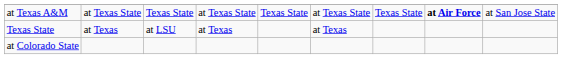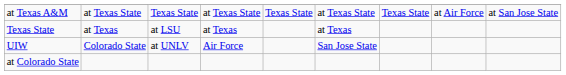 <table class="wikitable">
 <tr>
 </tr>
 <tr>
 <td>at <a href='#'>Texas A&M</a></td>
 <td>at <a href='#'>Texas State</a></td>
 <td><a href='#'>Texas State</a></td>
 <td>at <a href='#'>Texas State</a></td>
 <td><a href='#'>Texas State</a></td>
 <td>at <a href='#'>Texas State</a></td>
 <td><a href='#'>Texas State</a></td>
-<td><strong>at <a href='#'>Air Force</a></strong></td>
+<td>at <a href='#'>Air Force</a></td>
 <td>at <a href='#'>San Jose State</a></td>
 </tr>
 <tr>
 <td><a href='#'>Texas State</a></td>
 <td>at <a href='#'>Texas</a></td>
 <td>at <a href='#'>LSU</a></td>
 <td>at <a href='#'>Texas</a></td>
 <td></td>
 <td>at <a href='#'>Texas</a></td>
+<td></td>
+<td></td>
+<td></td>
+</tr>
+<tr>
+<td><a href='#'>UIW</a></td>
+<td><a href='#'>Colorado State</a></td>
+<td>at <a href='#'>UNLV</a></td>
+<td><a href='#'>Air Force</a></td>
+<td></td>
+<td><a href='#'>San Jose State</a></td>
 <td></td>
 <td></td>
 <td></td>
 </tr>
 <tr>
 <td>at <a href='#'>Colorado State</a></td>
 <td></td>
 <td></td>
 <td></td>
 <td></td>
 <td></td>
 <td></td>
 <td></td>
 <td></td>
 </tr>
 </table>
